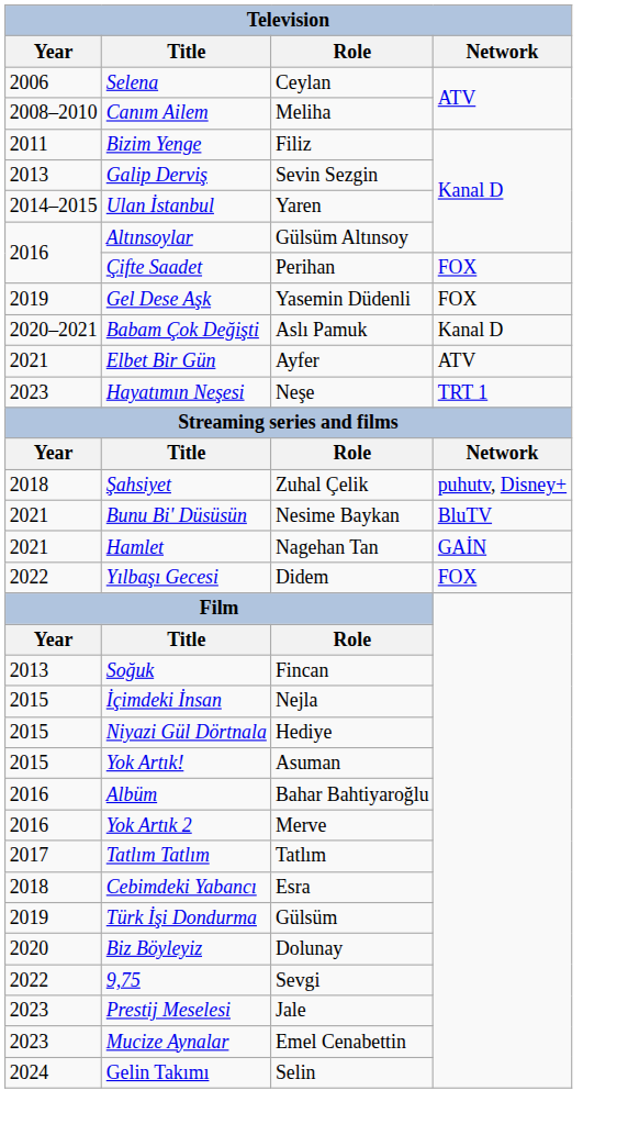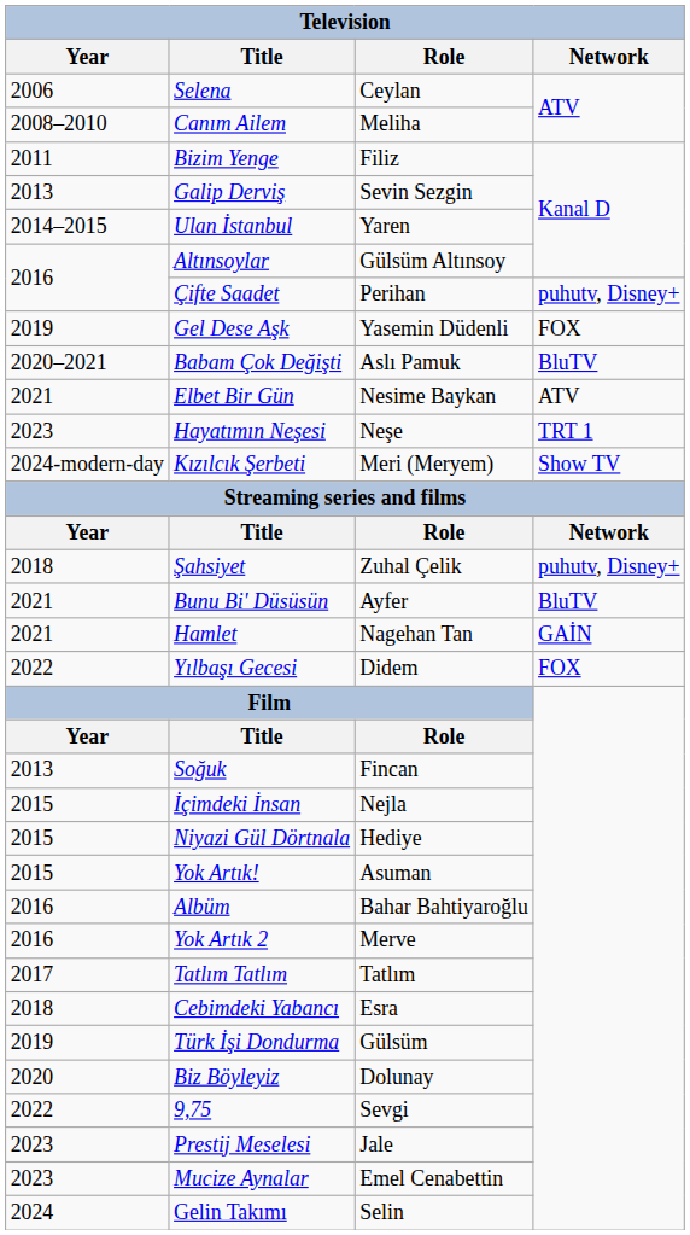 <table class="wikitable" style="font-size:100%">
 <tr>
 <th colspan="4" style="background:LightSteelBlue">Television</th>
 </tr>
 <tr>
 <th>Year</th>
 <th>Title</th>
 <th>Role</th>
 <th>Network</th>
 </tr>
 <tr>
 <td>2006</td>
 <td><em><a href='#'>Selena</a></em></td>
 <td>Ceylan</td>
 <td rowspan="2"><a href='#'>ATV</a></td>
 </tr>
 <tr>
 <td>2008–2010</td>
 <td><em><a href='#'>Canım Ailem</a></em></td>
 <td>Meliha</td>
 </tr>
 <tr>
 <td>2011</td>
 <td><em><a href='#'>Bizim Yenge</a></em></td>
 <td>Filiz</td>
 <td rowspan="4"><a href='#'>Kanal D</a></td>
 </tr>
 <tr>
 <td>2013</td>
 <td><em><a href='#'>Galip Derviş</a></em></td>
 <td>Sevin Sezgin</td>
 </tr>
 <tr>
 <td>2014–2015</td>
 <td><em><a href='#'>Ulan İstanbul</a></em></td>
 <td>Yaren</td>
 </tr>
 <tr>
 <td rowspan="2">2016</td>
 <td><em><a href='#'>Altınsoylar</a></em></td>
 <td>Gülsüm Altınsoy</td>
 </tr>
 <tr>
 <td><em><a href='#'>Çifte Saadet</a></em></td>
 <td>Perihan</td>
-<td><a href='#'>FOX</a></td>
+<td><a href='#'>puhutv</a>, <a href='#'>Disney+</a></td>
 </tr>
 <tr>
 <td>2019</td>
 <td><em><a href='#'>Gel Dese Aşk</a></em></td>
 <td>Yasemin Düdenli</td>
 <td>FOX</td>
 </tr>
 <tr>
 <td>2020–2021</td>
 <td><em><a href='#'>Babam Çok Değişti</a></em></td>
 <td>Aslı Pamuk</td>
-<td>Kanal D</td>
+<td><a href='#'>BluTV</a></td>
 </tr>
 <tr>
 <td>2021</td>
 <td><em><a href='#'>Elbet Bir Gün</a></em></td>
-<td>Ayfer</td>
+<td>Nesime Baykan</td>
 <td>ATV</td>
 </tr>
 <tr>
 <td>2023</td>
 <td><em><a href='#'>Hayatımın Neşesi</a></em></td>
 <td>Neşe</td>
 <td><a href='#'>TRT 1</a></td>
+</tr>
+<tr>
+<td>2024-modern-day</td>
+<td><em><a href='#'>Kızılcık Şerbeti</a></em></td>
+<td>Meri (Meryem)</td>
+<td><a href='#'>Show TV</a></td>
 </tr>
 <tr>
 <th colspan="4" style="background:LightSteelBlue">Streaming series and films</th>
 </tr>
 <tr>
 <th>Year</th>
 <th>Title</th>
 <th>Role</th>
 <th>Network</th>
 </tr>
 <tr>
 <td>2018</td>
 <td><em><a href='#'>Şahsiyet</a></em></td>
 <td>Zuhal Çelik</td>
 <td><a href='#'>puhutv</a>, <a href='#'>Disney+</a></td>
 </tr>
 <tr>
 <td>2021</td>
 <td><em><a href='#'>Bunu Bi' Düsüsün</a></em></td>
-<td>Nesime Baykan</td>
+<td>Ayfer</td>
 <td><a href='#'>BluTV</a></td>
 </tr>
 <tr>
 <td>2021</td>
 <td><em><a href='#'>Hamlet</a></em></td>
 <td>Nagehan Tan</td>
 <td><a href='#'>GAİN</a></td>
 </tr>
 <tr>
 <td>2022</td>
 <td><em><a href='#'>Yılbaşı Gecesi</a></em></td>
 <td>Didem</td>
 <td><a href='#'>FOX</a></td>
 </tr>
 <tr>
 <th colspan="3" style="background:LightSteelBlue">Film</th>
 </tr>
 <tr>
 <th>Year</th>
 <th>Title</th>
 <th>Role</th>
 </tr>
 <tr>
 <td>2013</td>
 <td><em><a href='#'>Soğuk</a></em></td>
 <td>Fincan</td>
 </tr>
 <tr>
 <td>2015</td>
 <td><em><a href='#'>İçimdeki İnsan</a></em></td>
 <td>Nejla</td>
 </tr>
 <tr>
 <td>2015</td>
 <td><em><a href='#'>Niyazi Gül Dörtnala</a></em></td>
 <td>Hediye</td>
 </tr>
 <tr>
 <td>2015</td>
 <td><em><a href='#'>Yok Artık!</a></em></td>
 <td>Asuman</td>
 </tr>
 <tr>
 <td>2016</td>
 <td><em><a href='#'>Albüm</a></em></td>
 <td>Bahar Bahtiyaroğlu</td>
 </tr>
 <tr>
 <td>2016</td>
 <td><em><a href='#'>Yok Artık 2</a></em></td>
 <td>Merve</td>
 </tr>
 <tr>
 <td>2017</td>
 <td><em><a href='#'>Tatlım Tatlım</a></em></td>
 <td>Tatlım</td>
 </tr>
 <tr>
 <td>2018</td>
 <td><em><a href='#'>Cebimdeki Yabancı</a></em></td>
 <td>Esra</td>
 </tr>
 <tr>
 <td>2019</td>
 <td><em><a href='#'>Türk İşi Dondurma</a></em></td>
 <td>Gülsüm</td>
 </tr>
 <tr>
 <td>2020</td>
 <td><em><a href='#'>Biz Böyleyiz</a></em></td>
 <td>Dolunay</td>
 </tr>
 <tr>
 <td>2022</td>
 <td><em><a href='#'>9,75</a></em></td>
 <td>Sevgi</td>
 </tr>
 <tr>
 <td>2023</td>
 <td><em><a href='#'>Prestij Meselesi</a></em></td>
 <td>Jale</td>
 </tr>
 <tr>
 <td>2023</td>
 <td><em><a href='#'>Mucize Aynalar</a></em></td>
 <td>Emel Cenabettin</td>
 </tr>
 <tr>
 <td>2024</td>
 <td><a href='#'>Gelin Takımı</a></td>
 <td>Selin</td>
 </tr>
 </table>
